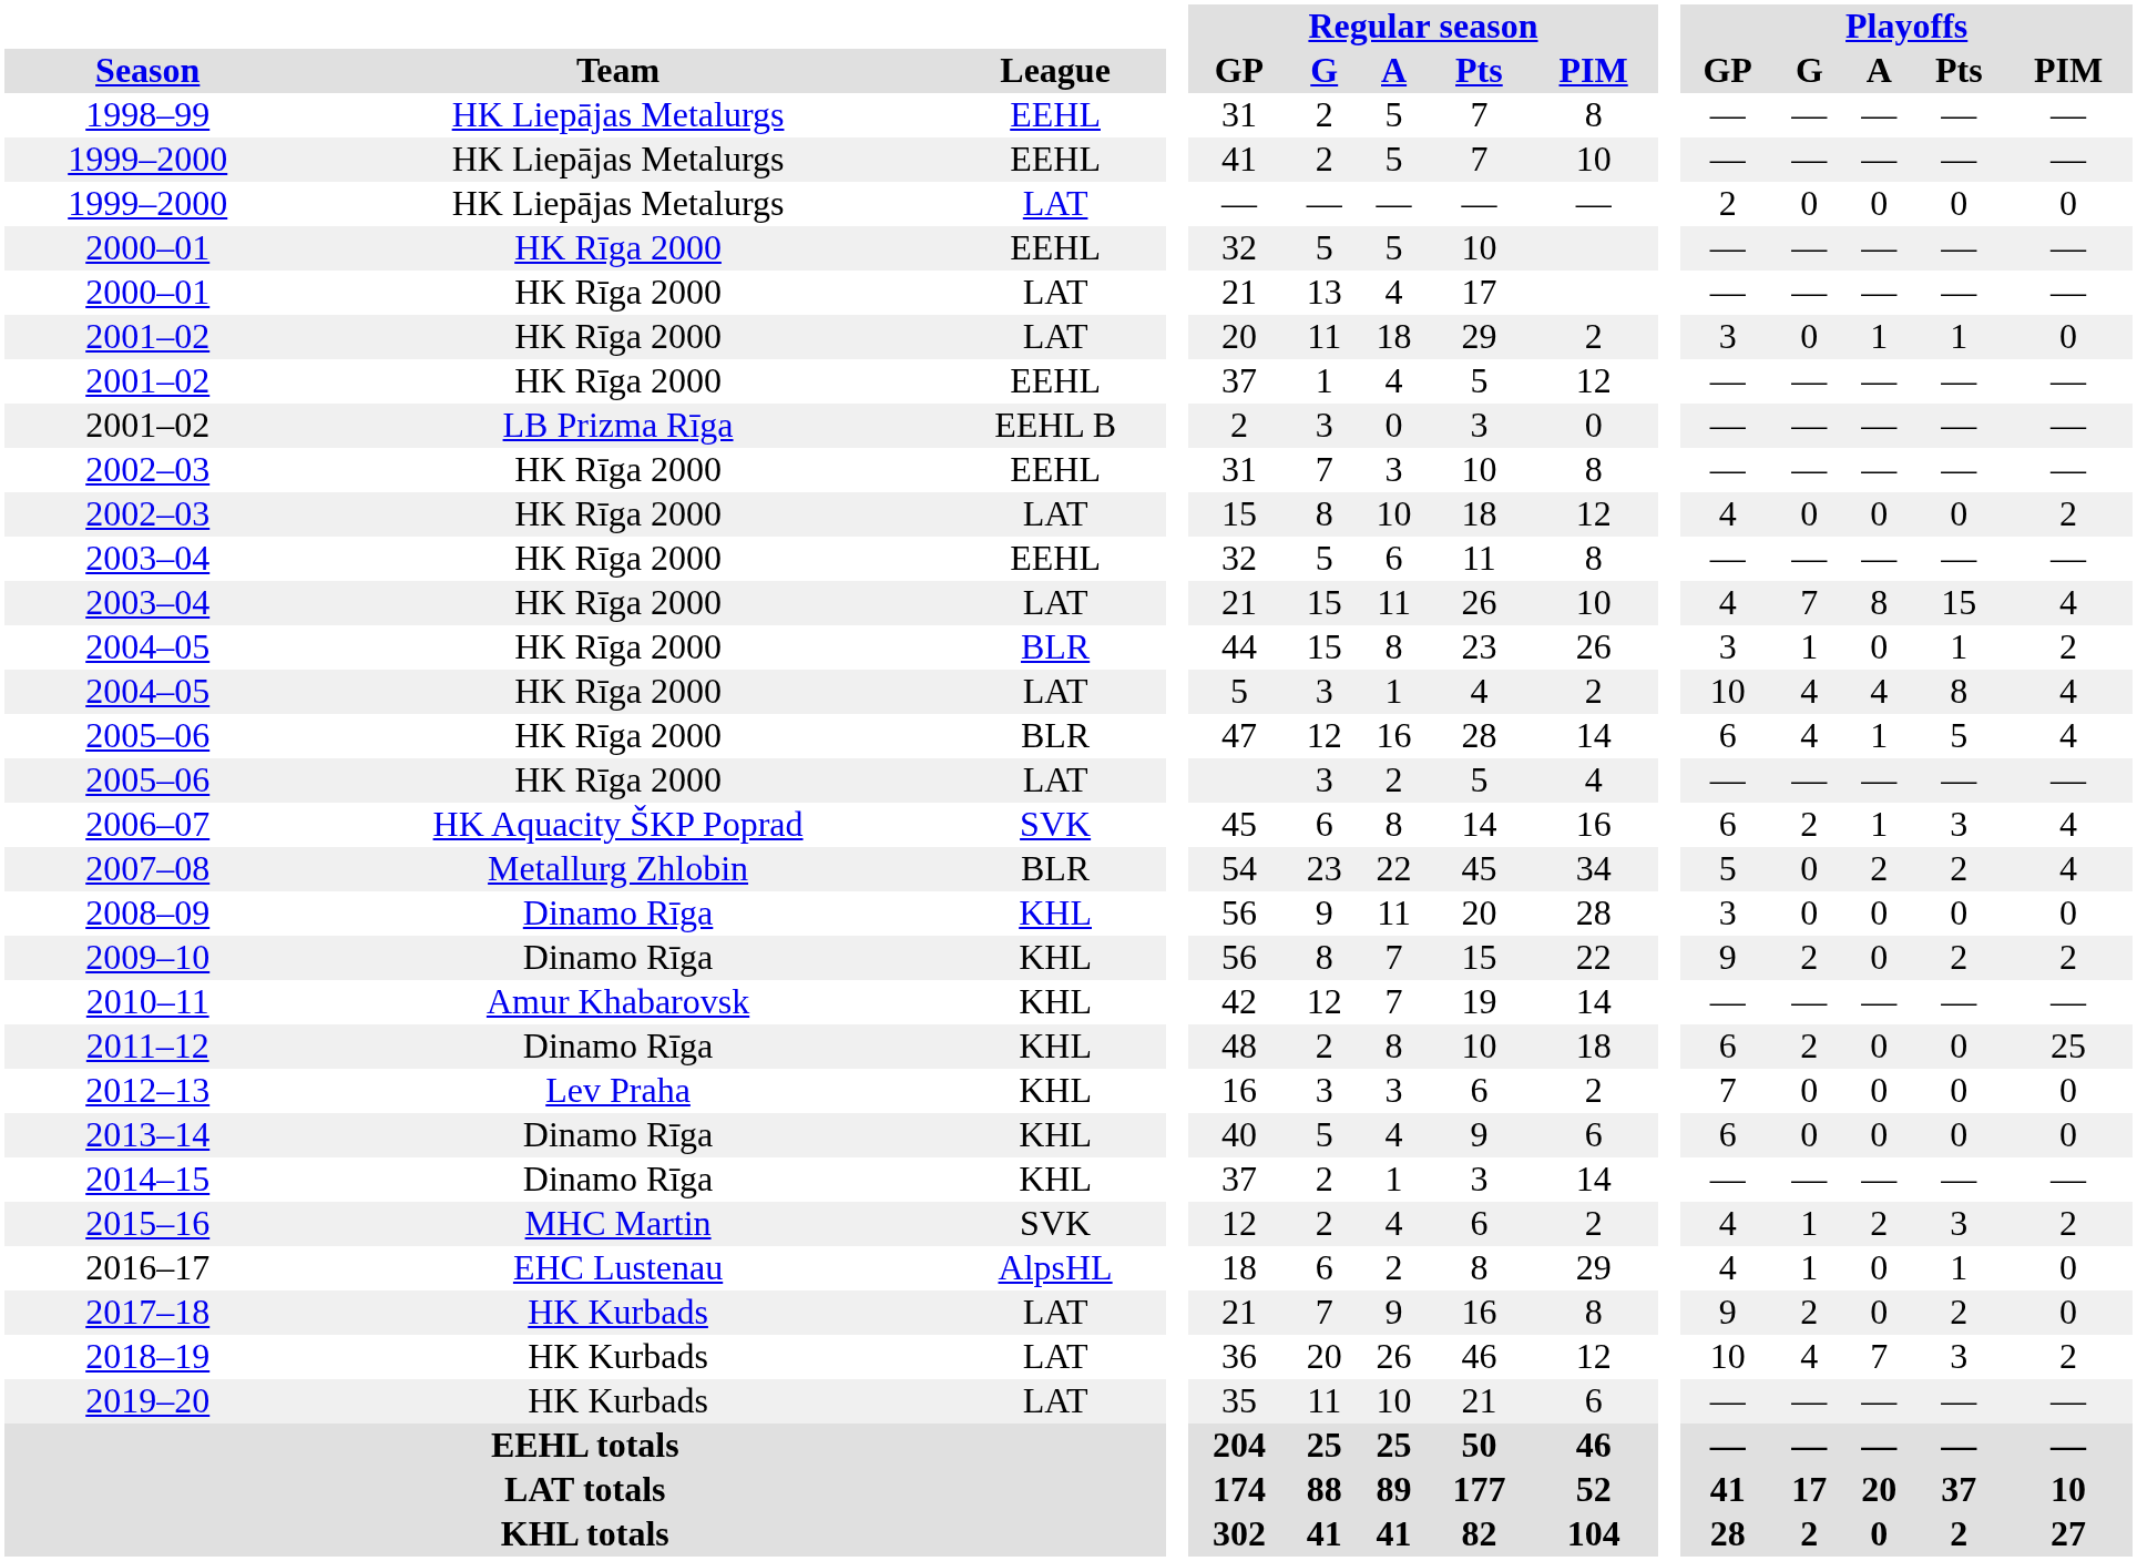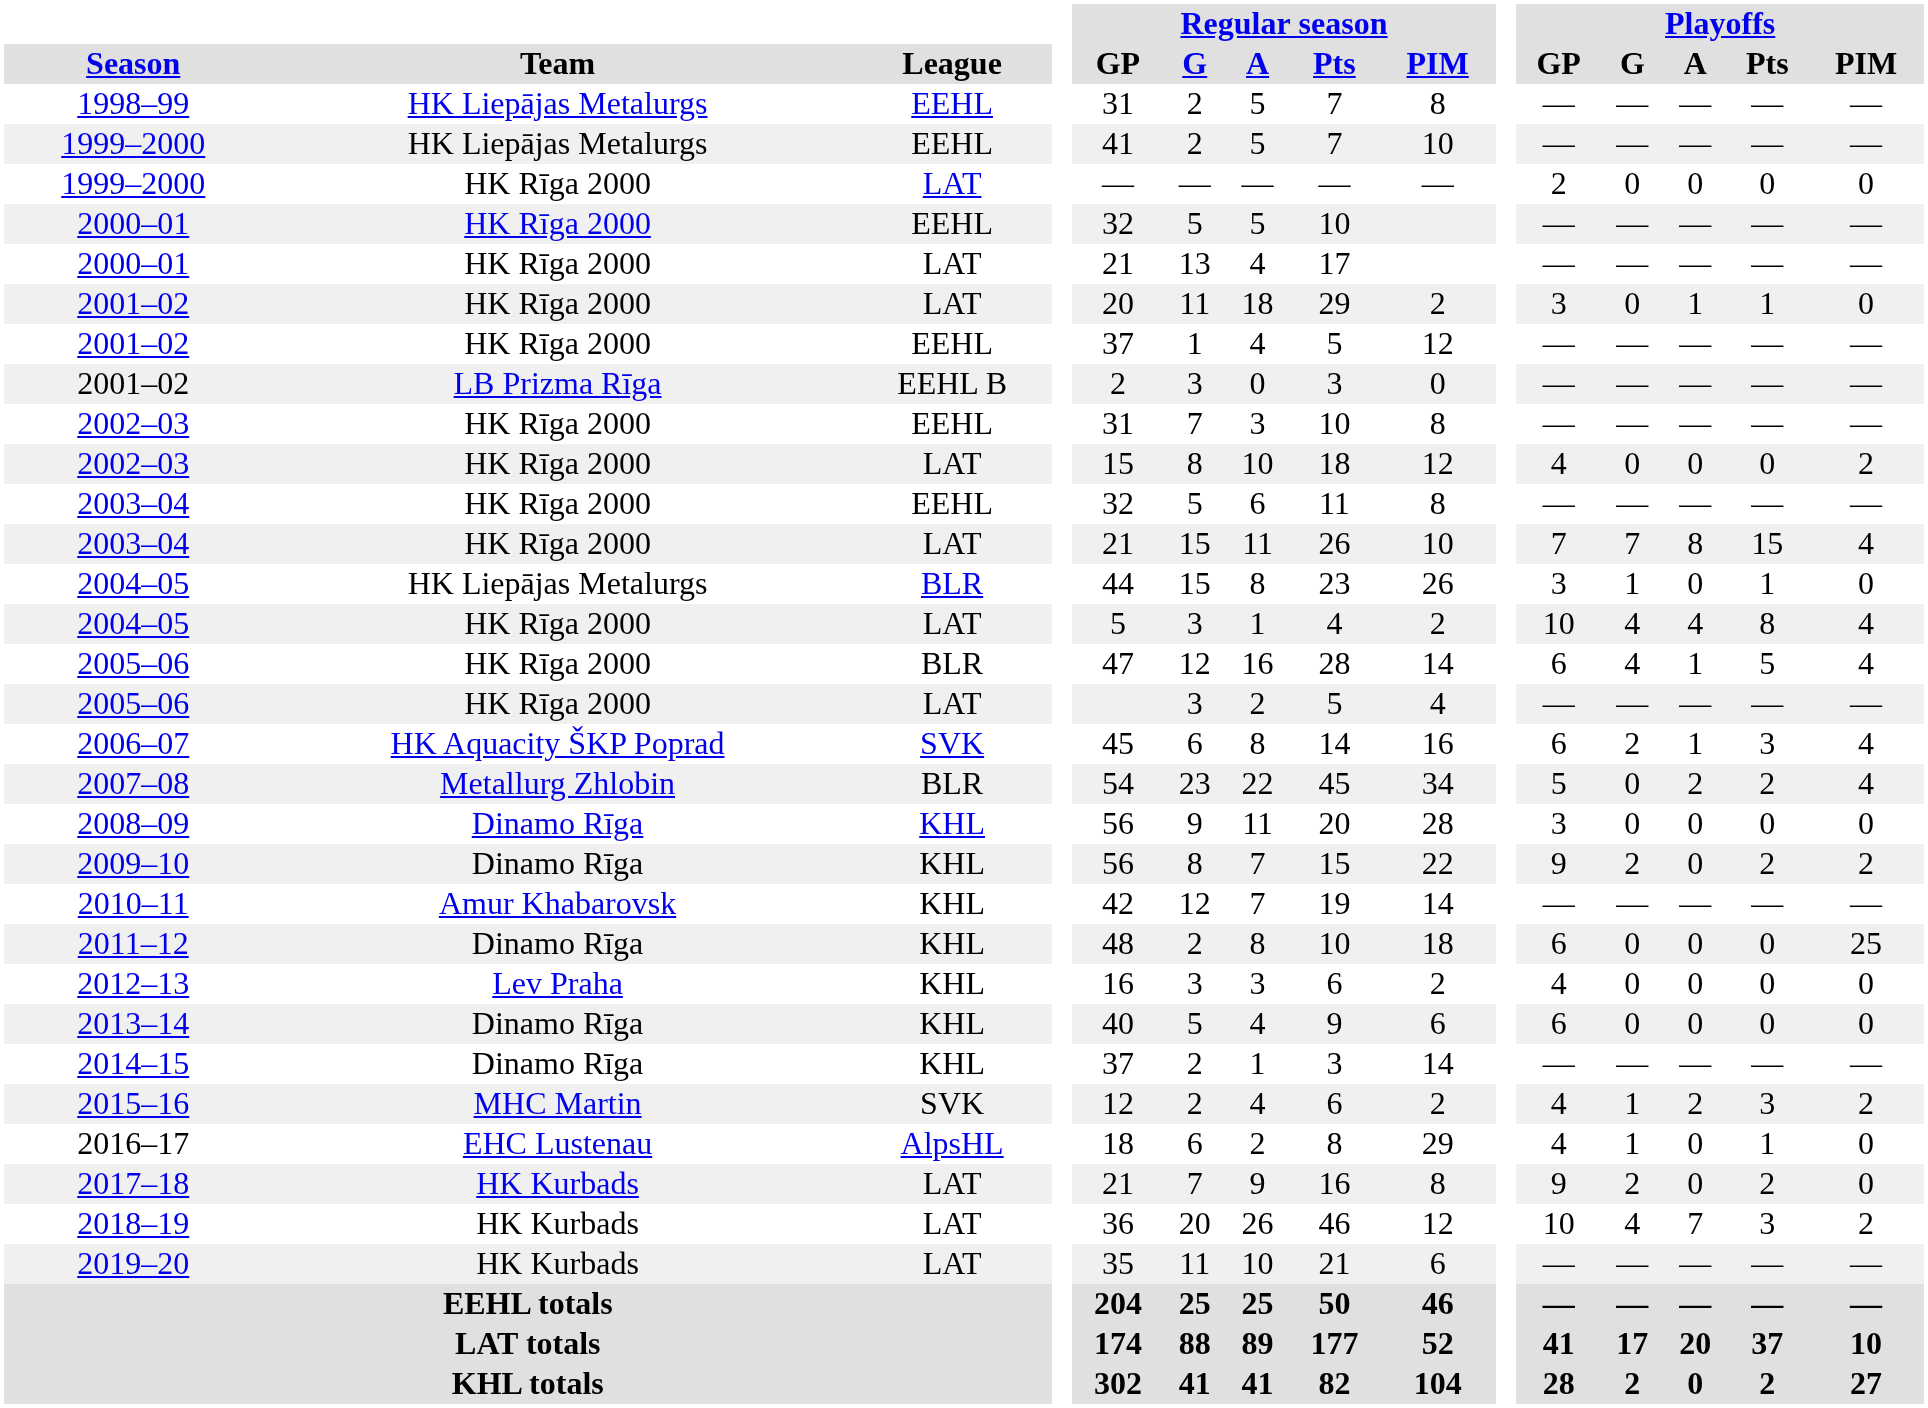 <table border="0" cellpadding="1" cellspacing="0" style="text-align:center; width:60em">
 <tr bgcolor="#e0e0e0">
 <th colspan="3" bgcolor="#ffffff"> </th>
 <th rowspan="99" bgcolor="#ffffff"> </th>
 <th colspan="5"><a href='#'>Regular season</a></th>
 <th rowspan="99" bgcolor="#ffffff"> </th>
 <th colspan="5"><a href='#'>Playoffs</a></th>
 </tr>
 <tr bgcolor="#e0e0e0">
 <th><a href='#'>Season</a></th>
 <th>Team</th>
 <th>League</th>
 <th>GP</th>
 <th><a href='#'>G</a></th>
 <th><a href='#'>A</a></th>
 <th><a href='#'>Pts</a></th>
 <th><a href='#'>PIM</a></th>
 <th>GP</th>
 <th>G</th>
 <th>A</th>
 <th>Pts</th>
 <th>PIM</th>
 </tr>
 <tr>
 <td><a href='#'>1998–99</a></td>
 <td><a href='#'>HK Liepājas Metalurgs</a></td>
 <td><a href='#'>EEHL</a></td>
 <td>31</td>
 <td>2</td>
 <td>5</td>
 <td>7</td>
 <td>8</td>
 <td>—</td>
 <td>—</td>
 <td>—</td>
 <td>—</td>
 <td>—</td>
 </tr>
 <tr bgcolor="#f0f0f0">
 <td><a href='#'>1999–2000</a></td>
 <td>HK Liepājas Metalurgs</td>
 <td>EEHL</td>
 <td>41</td>
 <td>2</td>
 <td>5</td>
 <td>7</td>
 <td>10</td>
 <td>—</td>
 <td>—</td>
 <td>—</td>
 <td>—</td>
 <td>—</td>
 </tr>
 <tr>
 <td><a href='#'>1999–2000</a></td>
-<td>HK Liepājas Metalurgs</td>
+<td>HK Rīga 2000</td>
 <td><a href='#'>LAT</a></td>
 <td>—</td>
 <td>—</td>
 <td>—</td>
 <td>—</td>
 <td>—</td>
 <td>2</td>
 <td>0</td>
 <td>0</td>
 <td>0</td>
 <td>0</td>
 </tr>
 <tr bgcolor="#f0f0f0">
 <td><a href='#'>2000–01</a></td>
 <td><a href='#'>HK Rīga 2000</a></td>
 <td>EEHL</td>
 <td>32</td>
 <td>5</td>
 <td>5</td>
 <td>10</td>
 <td></td>
 <td>—</td>
 <td>—</td>
 <td>—</td>
 <td>—</td>
 <td>—</td>
 </tr>
 <tr>
 <td><a href='#'>2000–01</a></td>
 <td>HK Rīga 2000</td>
 <td>LAT</td>
 <td>21</td>
 <td>13</td>
 <td>4</td>
 <td>17</td>
 <td></td>
 <td>—</td>
 <td>—</td>
 <td>—</td>
 <td>—</td>
 <td>—</td>
 </tr>
 <tr bgcolor="#f0f0f0">
 <td><a href='#'>2001–02</a></td>
 <td>HK Rīga 2000</td>
 <td>LAT</td>
 <td>20</td>
 <td>11</td>
 <td>18</td>
 <td>29</td>
 <td>2</td>
 <td>3</td>
 <td>0</td>
 <td>1</td>
 <td>1</td>
 <td>0</td>
 </tr>
 <tr>
 <td><a href='#'>2001–02</a></td>
 <td>HK Rīga 2000</td>
 <td>EEHL</td>
 <td>37</td>
 <td>1</td>
 <td>4</td>
 <td>5</td>
 <td>12</td>
 <td>—</td>
 <td>—</td>
 <td>—</td>
 <td>—</td>
 <td>—</td>
 </tr>
 <tr bgcolor="#f0f0f0">
 <td>2001–02</td>
 <td><a href='#'>LB Prizma Rīga</a></td>
 <td>EEHL B</td>
 <td>2</td>
 <td>3</td>
 <td>0</td>
 <td>3</td>
 <td>0</td>
 <td>—</td>
 <td>—</td>
 <td>—</td>
 <td>—</td>
 <td>—</td>
 </tr>
 <tr>
 <td><a href='#'>2002–03</a></td>
 <td>HK Rīga 2000</td>
 <td>EEHL</td>
 <td>31</td>
 <td>7</td>
 <td>3</td>
 <td>10</td>
 <td>8</td>
 <td>—</td>
 <td>—</td>
 <td>—</td>
 <td>—</td>
 <td>—</td>
 </tr>
 <tr bgcolor="#f0f0f0">
 <td><a href='#'>2002–03</a></td>
 <td>HK Rīga 2000</td>
 <td>LAT</td>
 <td>15</td>
 <td>8</td>
 <td>10</td>
 <td>18</td>
 <td>12</td>
 <td>4</td>
 <td>0</td>
 <td>0</td>
 <td>0</td>
 <td>2</td>
 </tr>
 <tr>
 <td><a href='#'>2003–04</a></td>
 <td>HK Rīga 2000</td>
 <td>EEHL</td>
 <td>32</td>
 <td>5</td>
 <td>6</td>
 <td>11</td>
 <td>8</td>
 <td>—</td>
 <td>—</td>
 <td>—</td>
 <td>—</td>
 <td>—</td>
 </tr>
 <tr bgcolor="#f0f0f0">
 <td><a href='#'>2003–04</a></td>
 <td>HK Rīga 2000</td>
 <td>LAT</td>
 <td>21</td>
 <td>15</td>
 <td>11</td>
 <td>26</td>
 <td>10</td>
-<td>4</td>
+<td>7</td>
 <td>7</td>
 <td>8</td>
 <td>15</td>
 <td>4</td>
 </tr>
 <tr>
 <td><a href='#'>2004–05</a></td>
-<td>HK Rīga 2000</td>
+<td>HK Liepājas Metalurgs</td>
 <td><a href='#'>BLR</a></td>
 <td>44</td>
 <td>15</td>
 <td>8</td>
 <td>23</td>
 <td>26</td>
 <td>3</td>
 <td>1</td>
 <td>0</td>
 <td>1</td>
-<td>2</td>
+<td>0</td>
 </tr>
 <tr bgcolor="#f0f0f0">
 <td><a href='#'>2004–05</a></td>
 <td>HK Rīga 2000</td>
 <td>LAT</td>
 <td>5</td>
 <td>3</td>
 <td>1</td>
 <td>4</td>
 <td>2</td>
 <td>10</td>
 <td>4</td>
 <td>4</td>
 <td>8</td>
 <td>4</td>
 </tr>
 <tr>
 <td><a href='#'>2005–06</a></td>
 <td>HK Rīga 2000</td>
 <td>BLR</td>
 <td>47</td>
 <td>12</td>
 <td>16</td>
 <td>28</td>
 <td>14</td>
 <td>6</td>
 <td>4</td>
 <td>1</td>
 <td>5</td>
 <td>4</td>
 </tr>
 <tr bgcolor="#f0f0f0">
 <td><a href='#'>2005–06</a></td>
 <td>HK Rīga 2000</td>
 <td>LAT</td>
 <td></td>
 <td>3</td>
 <td>2</td>
 <td>5</td>
 <td>4</td>
 <td>—</td>
 <td>—</td>
 <td>—</td>
 <td>—</td>
 <td>—</td>
 </tr>
 <tr>
 <td><a href='#'>2006–07</a></td>
 <td><a href='#'>HK Aquacity ŠKP Poprad</a></td>
 <td><a href='#'>SVK</a></td>
 <td>45</td>
 <td>6</td>
 <td>8</td>
 <td>14</td>
 <td>16</td>
 <td>6</td>
 <td>2</td>
 <td>1</td>
 <td>3</td>
 <td>4</td>
 </tr>
 <tr bgcolor="#f0f0f0">
 <td><a href='#'>2007–08</a></td>
 <td><a href='#'>Metallurg Zhlobin</a></td>
 <td>BLR</td>
 <td>54</td>
 <td>23</td>
 <td>22</td>
 <td>45</td>
 <td>34</td>
 <td>5</td>
 <td>0</td>
 <td>2</td>
 <td>2</td>
 <td>4</td>
 </tr>
 <tr>
 <td><a href='#'>2008–09</a></td>
 <td><a href='#'>Dinamo Rīga</a></td>
 <td><a href='#'>KHL</a></td>
 <td>56</td>
 <td>9</td>
 <td>11</td>
 <td>20</td>
 <td>28</td>
 <td>3</td>
 <td>0</td>
 <td>0</td>
 <td>0</td>
 <td>0</td>
 </tr>
 <tr bgcolor="#f0f0f0">
 <td><a href='#'>2009–10</a></td>
 <td>Dinamo Rīga</td>
 <td>KHL</td>
 <td>56</td>
 <td>8</td>
 <td>7</td>
 <td>15</td>
 <td>22</td>
 <td>9</td>
 <td>2</td>
 <td>0</td>
 <td>2</td>
 <td>2</td>
 </tr>
 <tr>
 <td><a href='#'>2010–11</a></td>
 <td><a href='#'>Amur Khabarovsk</a></td>
 <td>KHL</td>
 <td>42</td>
 <td>12</td>
 <td>7</td>
 <td>19</td>
 <td>14</td>
 <td>—</td>
 <td>—</td>
 <td>—</td>
 <td>—</td>
 <td>—</td>
 </tr>
 <tr bgcolor="#f0f0f0">
 <td><a href='#'>2011–12</a></td>
 <td>Dinamo Rīga</td>
 <td>KHL</td>
 <td>48</td>
 <td>2</td>
 <td>8</td>
 <td>10</td>
 <td>18</td>
 <td>6</td>
-<td>2</td>
+<td>0</td>
 <td>0</td>
 <td>0</td>
 <td>25</td>
 </tr>
 <tr>
 <td><a href='#'>2012–13</a></td>
 <td><a href='#'>Lev Praha</a></td>
 <td>KHL</td>
 <td>16</td>
 <td>3</td>
 <td>3</td>
 <td>6</td>
 <td>2</td>
-<td>7</td>
+<td>4</td>
 <td>0</td>
 <td>0</td>
 <td>0</td>
 <td>0</td>
 </tr>
 <tr bgcolor="#f0f0f0">
 <td><a href='#'>2013–14</a></td>
 <td>Dinamo Rīga</td>
 <td>KHL</td>
 <td>40</td>
 <td>5</td>
 <td>4</td>
 <td>9</td>
 <td>6</td>
 <td>6</td>
 <td>0</td>
 <td>0</td>
 <td>0</td>
 <td>0</td>
 </tr>
 <tr>
 <td><a href='#'>2014–15</a></td>
 <td>Dinamo Rīga</td>
 <td>KHL</td>
 <td>37</td>
 <td>2</td>
 <td>1</td>
 <td>3</td>
 <td>14</td>
 <td>—</td>
 <td>—</td>
 <td>—</td>
 <td>—</td>
 <td>—</td>
 </tr>
 <tr bgcolor="#f0f0f0">
 <td><a href='#'>2015–16</a></td>
 <td><a href='#'>MHC Martin</a></td>
 <td>SVK</td>
 <td>12</td>
 <td>2</td>
 <td>4</td>
 <td>6</td>
 <td>2</td>
 <td>4</td>
 <td>1</td>
 <td>2</td>
 <td>3</td>
 <td>2</td>
 </tr>
 <tr>
 <td>2016–17</td>
 <td><a href='#'>EHC Lustenau</a></td>
 <td><a href='#'>AlpsHL</a></td>
 <td>18</td>
 <td>6</td>
 <td>2</td>
 <td>8</td>
 <td>29</td>
 <td>4</td>
 <td>1</td>
 <td>0</td>
 <td>1</td>
 <td>0</td>
 </tr>
 <tr bgcolor="#f0f0f0">
 <td><a href='#'>2017–18</a></td>
 <td><a href='#'>HK Kurbads</a></td>
 <td>LAT</td>
 <td>21</td>
 <td>7</td>
 <td>9</td>
 <td>16</td>
 <td>8</td>
 <td>9</td>
 <td>2</td>
 <td>0</td>
 <td>2</td>
 <td>0</td>
 </tr>
 <tr>
 <td><a href='#'>2018–19</a></td>
 <td>HK Kurbads</td>
 <td>LAT</td>
 <td>36</td>
 <td>20</td>
 <td>26</td>
 <td>46</td>
 <td>12</td>
 <td>10</td>
 <td>4</td>
 <td>7</td>
 <td>3</td>
 <td>2</td>
 </tr>
 <tr bgcolor="#f0f0f0">
 <td><a href='#'>2019–20</a></td>
 <td>HK Kurbads</td>
 <td>LAT</td>
 <td>35</td>
 <td>11</td>
 <td>10</td>
 <td>21</td>
 <td>6</td>
 <td>—</td>
 <td>—</td>
 <td>—</td>
 <td>—</td>
 <td>—</td>
 </tr>
 <tr style="background:#e0e0e0;">
 <th colspan="3">EEHL totals</th>
 <th>204</th>
 <th>25</th>
 <th>25</th>
 <th>50</th>
 <th>46</th>
 <th>—</th>
 <th>—</th>
 <th>—</th>
 <th>—</th>
 <th>—</th>
 </tr>
 <tr style="background:#e0e0e0;">
 <th colspan="3">LAT totals</th>
 <th>174</th>
 <th>88</th>
 <th>89</th>
 <th>177</th>
 <th>52</th>
 <th>41</th>
 <th>17</th>
 <th>20</th>
 <th>37</th>
 <th>10</th>
 </tr>
 <tr style="background:#e0e0e0;">
 <th colspan="3">KHL totals</th>
 <th>302</th>
 <th>41</th>
 <th>41</th>
 <th>82</th>
 <th>104</th>
 <th>28</th>
 <th>2</th>
 <th>0</th>
 <th>2</th>
 <th>27</th>
 </tr>
 </table>
